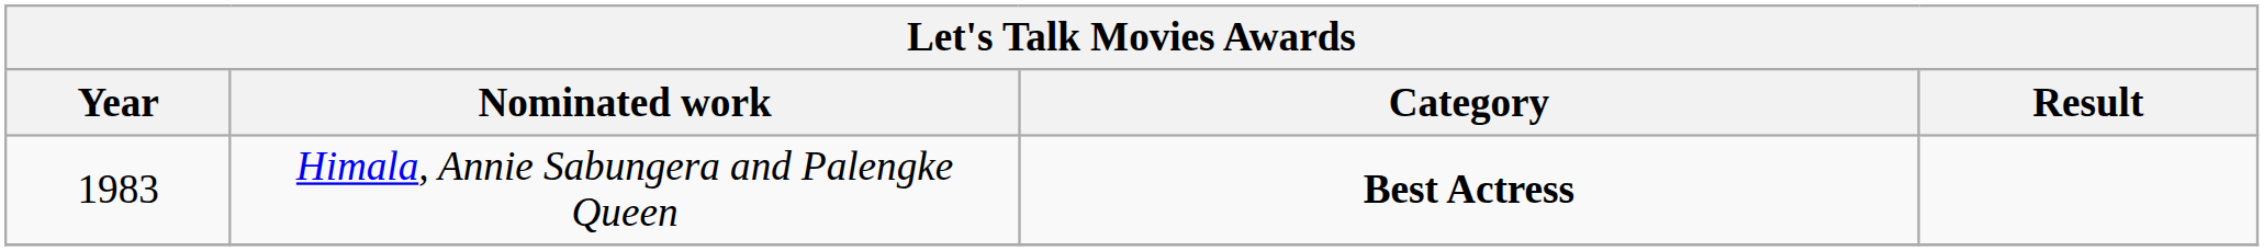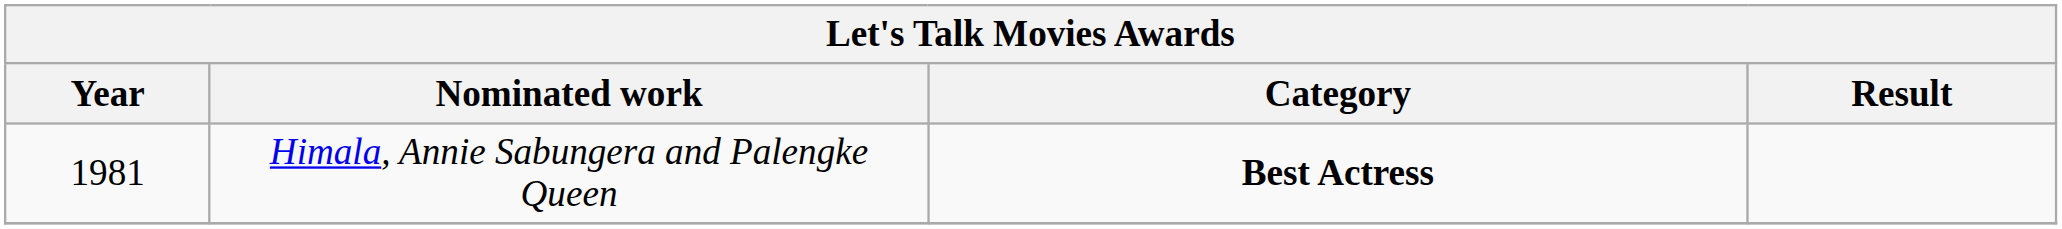 <table width="70%" class="wikitable sortable">
 <tr>
 <th colspan="4" align="center"><strong>Let's Talk Movies Awards</strong></th>
 </tr>
 <tr>
 <th width="10%">Year</th>
 <th width="35%">Nominated work</th>
 <th width="40%">Category</th>
 <th width="15%">Result</th>
 </tr>
 <tr>
-<td align="center">1983</td>
+<td align="center">1981</td>
 <td align="center"><em><a href='#'>Himala</a>, Annie Sabungera and Palengke Queen</em></td>
 <td align="center"><strong>Best Actress</strong></td>
 <td></td>
 </tr>
 <tr>
 </tr>
 </table>
